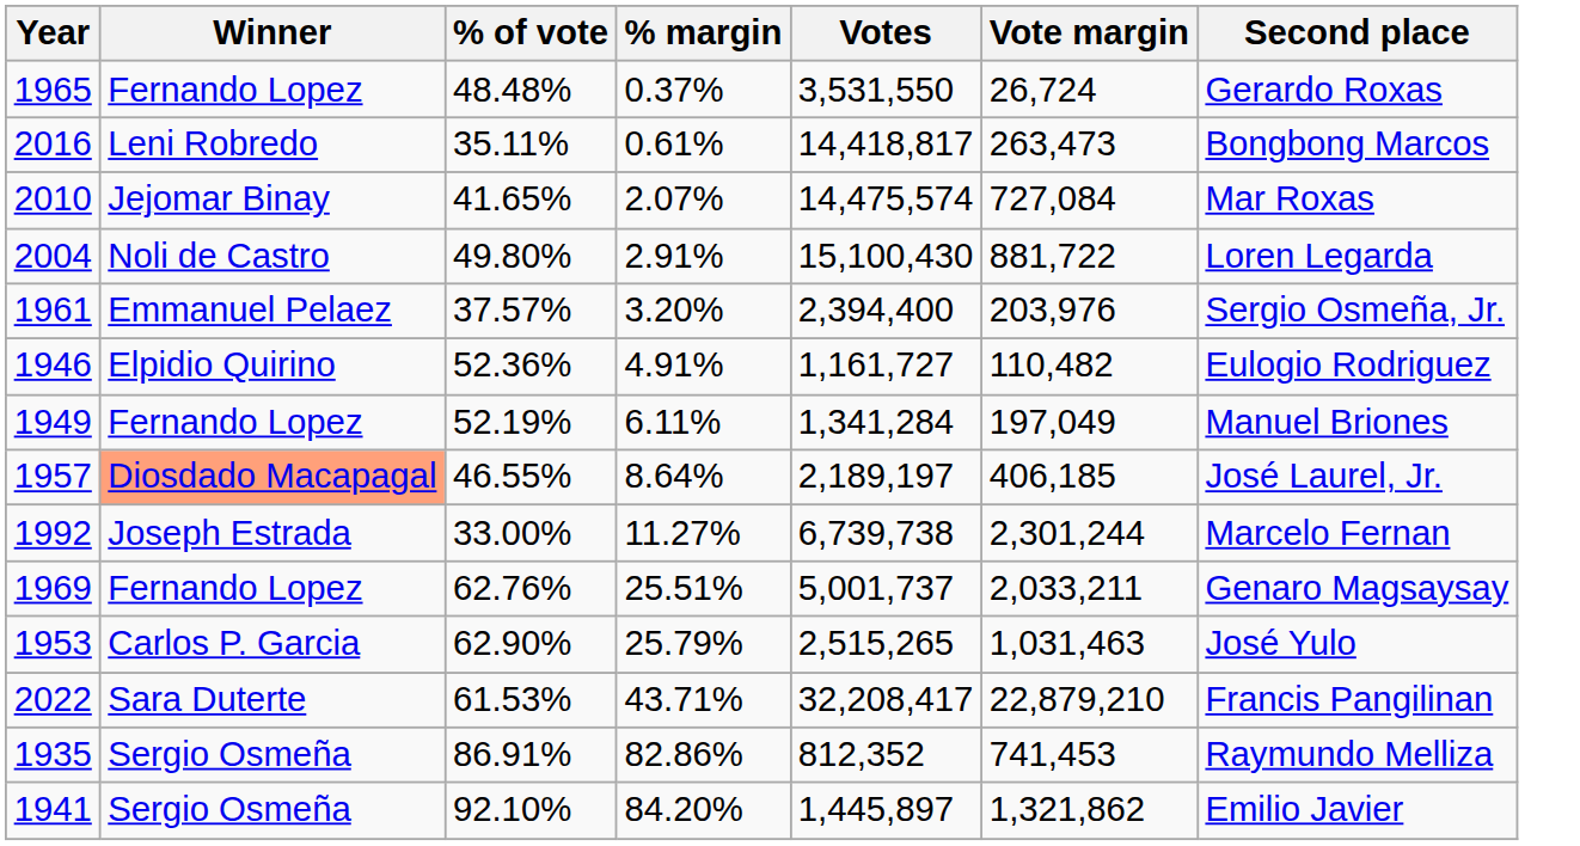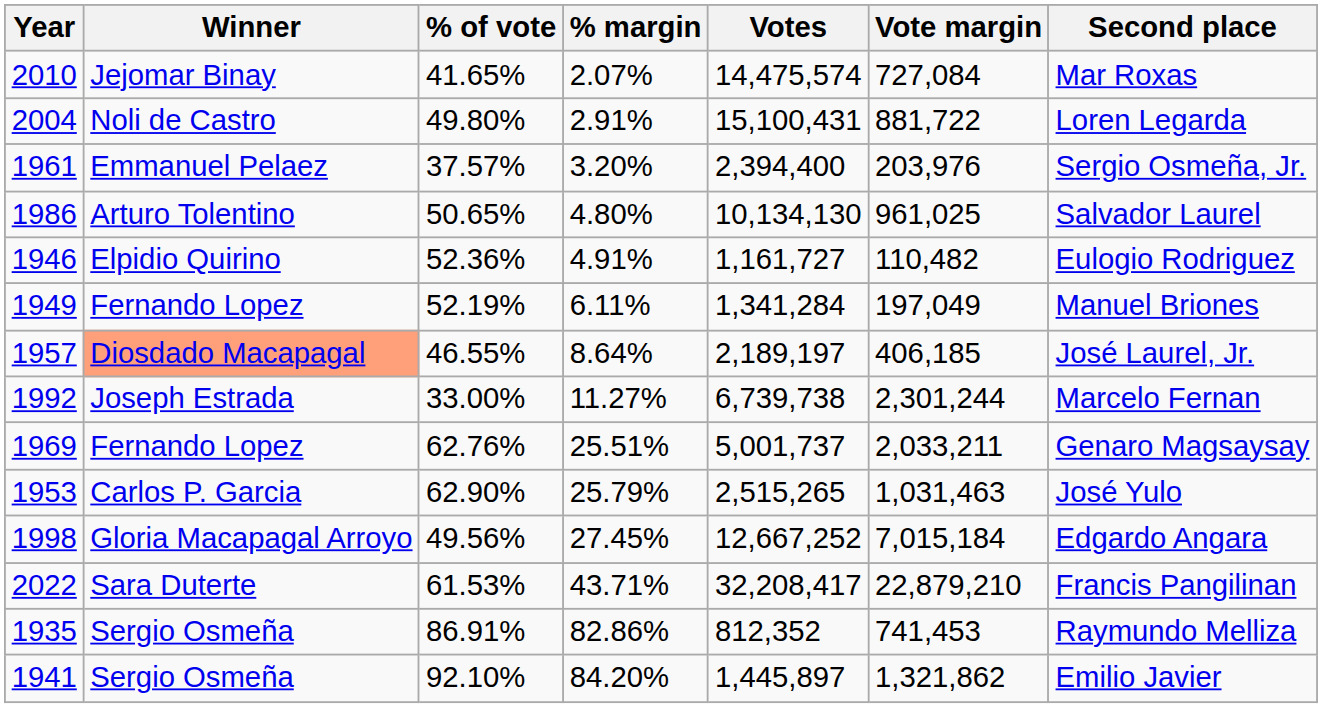 <table class="sortable wikitable">
 <tr>
 <th>Year</th>
 <th>Winner</th>
 <th>% of vote</th>
 <th>% margin</th>
 <th>Votes</th>
 <th>Vote margin</th>
 <th>Second place</th>
-</tr>
-<tr>
-<td><a href='#'>1965</a></td>
-<td><a href='#'>Fernando Lopez</a></td>
-<td>48.48%</td>
-<td>0.37%</td>
-<td>3,531,550</td>
-<td>26,724</td>
-<td><a href='#'>Gerardo Roxas</a></td>
-</tr>
-<tr>
-<td><a href='#'>2016</a></td>
-<td><a href='#'>Leni Robredo</a></td>
-<td>35.11%</td>
-<td>0.61%</td>
-<td>14,418,817</td>
-<td>263,473</td>
-<td><a href='#'>Bongbong Marcos</a></td>
 </tr>
 <tr>
 <td><a href='#'>2010</a></td>
 <td><a href='#'>Jejomar Binay</a></td>
 <td>41.65%</td>
 <td>2.07%</td>
 <td>14,475,574</td>
 <td>727,084</td>
 <td><a href='#'>Mar Roxas</a></td>
 </tr>
 <tr>
 <td><a href='#'>2004</a></td>
 <td><a href='#'>Noli de Castro</a></td>
 <td>49.80%</td>
 <td>2.91%</td>
-<td>15,100,430</td>
+<td>15,100,431</td>
 <td>881,722</td>
 <td><a href='#'>Loren Legarda</a></td>
 </tr>
 <tr>
 <td><a href='#'>1961</a></td>
 <td><a href='#'>Emmanuel Pelaez</a></td>
 <td>37.57%</td>
 <td>3.20%</td>
 <td>2,394,400</td>
 <td>203,976</td>
 <td><a href='#'>Sergio Osmeña, Jr.</a></td>
+</tr>
+<tr>
+<td><a href='#'>1986</a></td>
+<td><a href='#'>Arturo Tolentino</a></td>
+<td>50.65%</td>
+<td>4.80%</td>
+<td>10,134,130</td>
+<td>961,025</td>
+<td><a href='#'>Salvador Laurel</a></td>
 </tr>
 <tr>
 <td><a href='#'>1946</a></td>
 <td><a href='#'>Elpidio Quirino</a></td>
 <td>52.36%</td>
 <td>4.91%</td>
 <td>1,161,727</td>
 <td>110,482</td>
 <td><a href='#'>Eulogio Rodriguez</a></td>
 </tr>
 <tr>
 <td><a href='#'>1949</a></td>
 <td><a href='#'>Fernando Lopez</a></td>
 <td>52.19%</td>
 <td>6.11%</td>
 <td>1,341,284</td>
 <td>197,049</td>
 <td><a href='#'>Manuel Briones</a></td>
 </tr>
 <tr>
 <td><a href='#'>1957</a></td>
 <td style="background: lightsalmon;"><a href='#'>Diosdado Macapagal</a></td>
 <td>46.55%</td>
 <td>8.64%</td>
 <td>2,189,197</td>
 <td>406,185</td>
 <td><a href='#'>José Laurel, Jr.</a></td>
 </tr>
 <tr>
 <td><a href='#'>1992</a></td>
 <td><a href='#'>Joseph Estrada</a></td>
 <td>33.00%</td>
 <td>11.27%</td>
 <td>6,739,738</td>
 <td>2,301,244</td>
 <td><a href='#'>Marcelo Fernan</a></td>
 </tr>
 <tr>
 <td><a href='#'>1969</a></td>
 <td><a href='#'>Fernando Lopez</a></td>
 <td>62.76%</td>
 <td>25.51%</td>
 <td>5,001,737</td>
 <td>2,033,211</td>
 <td><a href='#'>Genaro Magsaysay</a></td>
 </tr>
 <tr>
 <td><a href='#'>1953</a></td>
 <td><a href='#'>Carlos P. Garcia</a></td>
 <td>62.90%</td>
 <td>25.79%</td>
 <td>2,515,265</td>
 <td>1,031,463</td>
 <td><a href='#'>José Yulo</a></td>
 </tr>
 <tr>
+<td><a href='#'>1998</a></td>
+<td><a href='#'>Gloria Macapagal Arroyo</a></td>
+<td>49.56%</td>
+<td>27.45%</td>
+<td>12,667,252</td>
+<td>7,015,184</td>
+<td><a href='#'>Edgardo Angara</a></td>
+</tr>
+<tr>
 <td><a href='#'>2022</a></td>
 <td><a href='#'>Sara Duterte</a></td>
 <td>61.53%</td>
 <td>43.71%</td>
 <td>32,208,417</td>
 <td>22,879,210</td>
 <td><a href='#'>Francis Pangilinan</a></td>
 </tr>
 <tr>
 <td><a href='#'>1935</a></td>
 <td><a href='#'>Sergio Osmeña</a></td>
 <td>86.91%</td>
 <td>82.86%</td>
 <td>812,352</td>
 <td>741,453</td>
 <td><a href='#'>Raymundo Melliza</a></td>
 </tr>
 <tr>
 <td><a href='#'>1941</a></td>
 <td><a href='#'>Sergio Osmeña</a></td>
 <td>92.10%</td>
 <td>84.20%</td>
 <td>1,445,897</td>
 <td>1,321,862</td>
 <td><a href='#'>Emilio Javier</a></td>
 </tr>
 </table>
